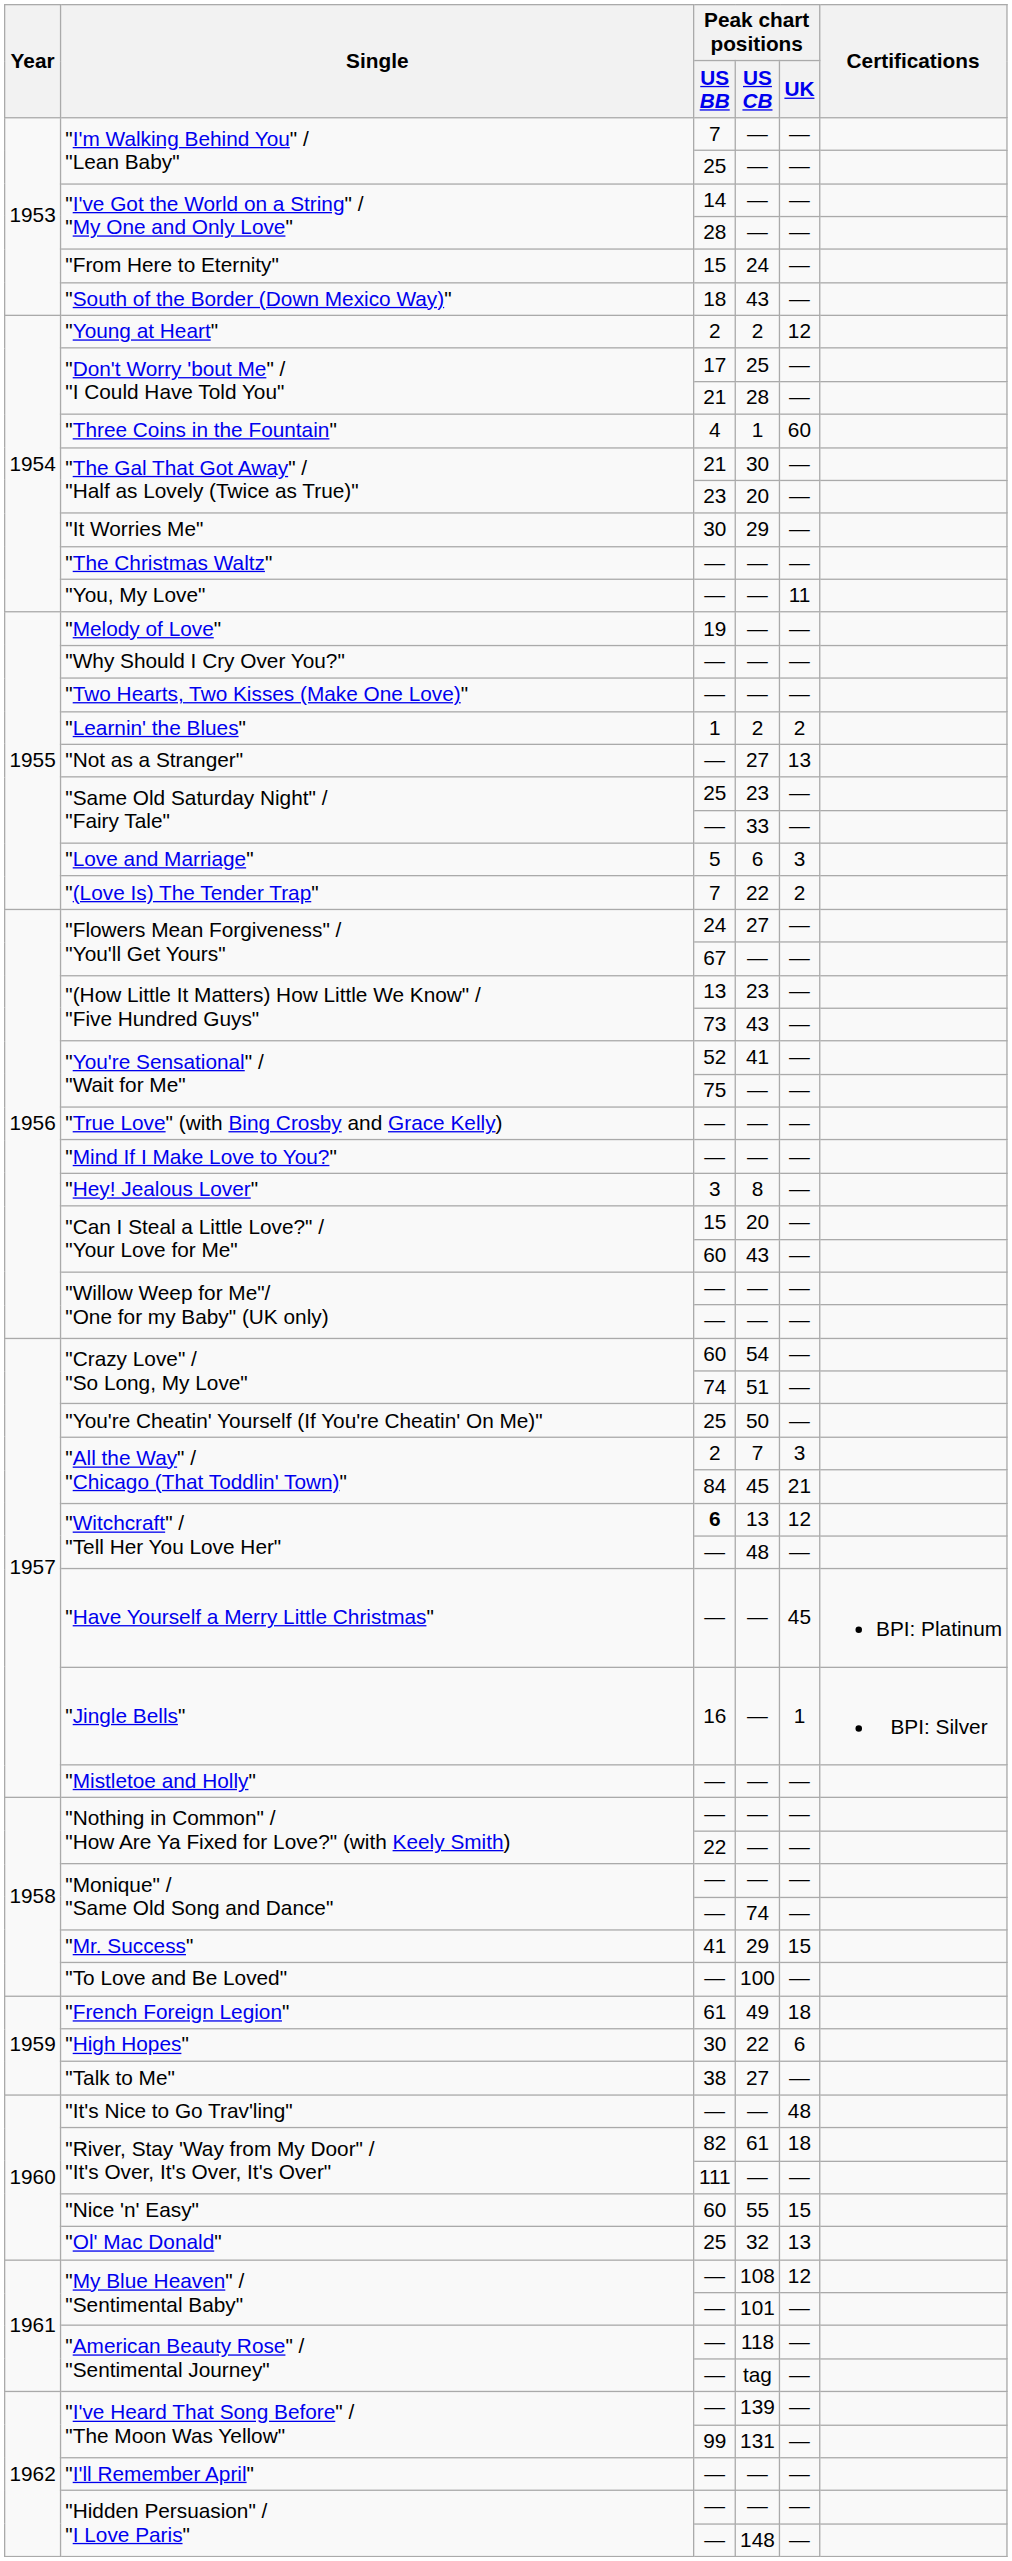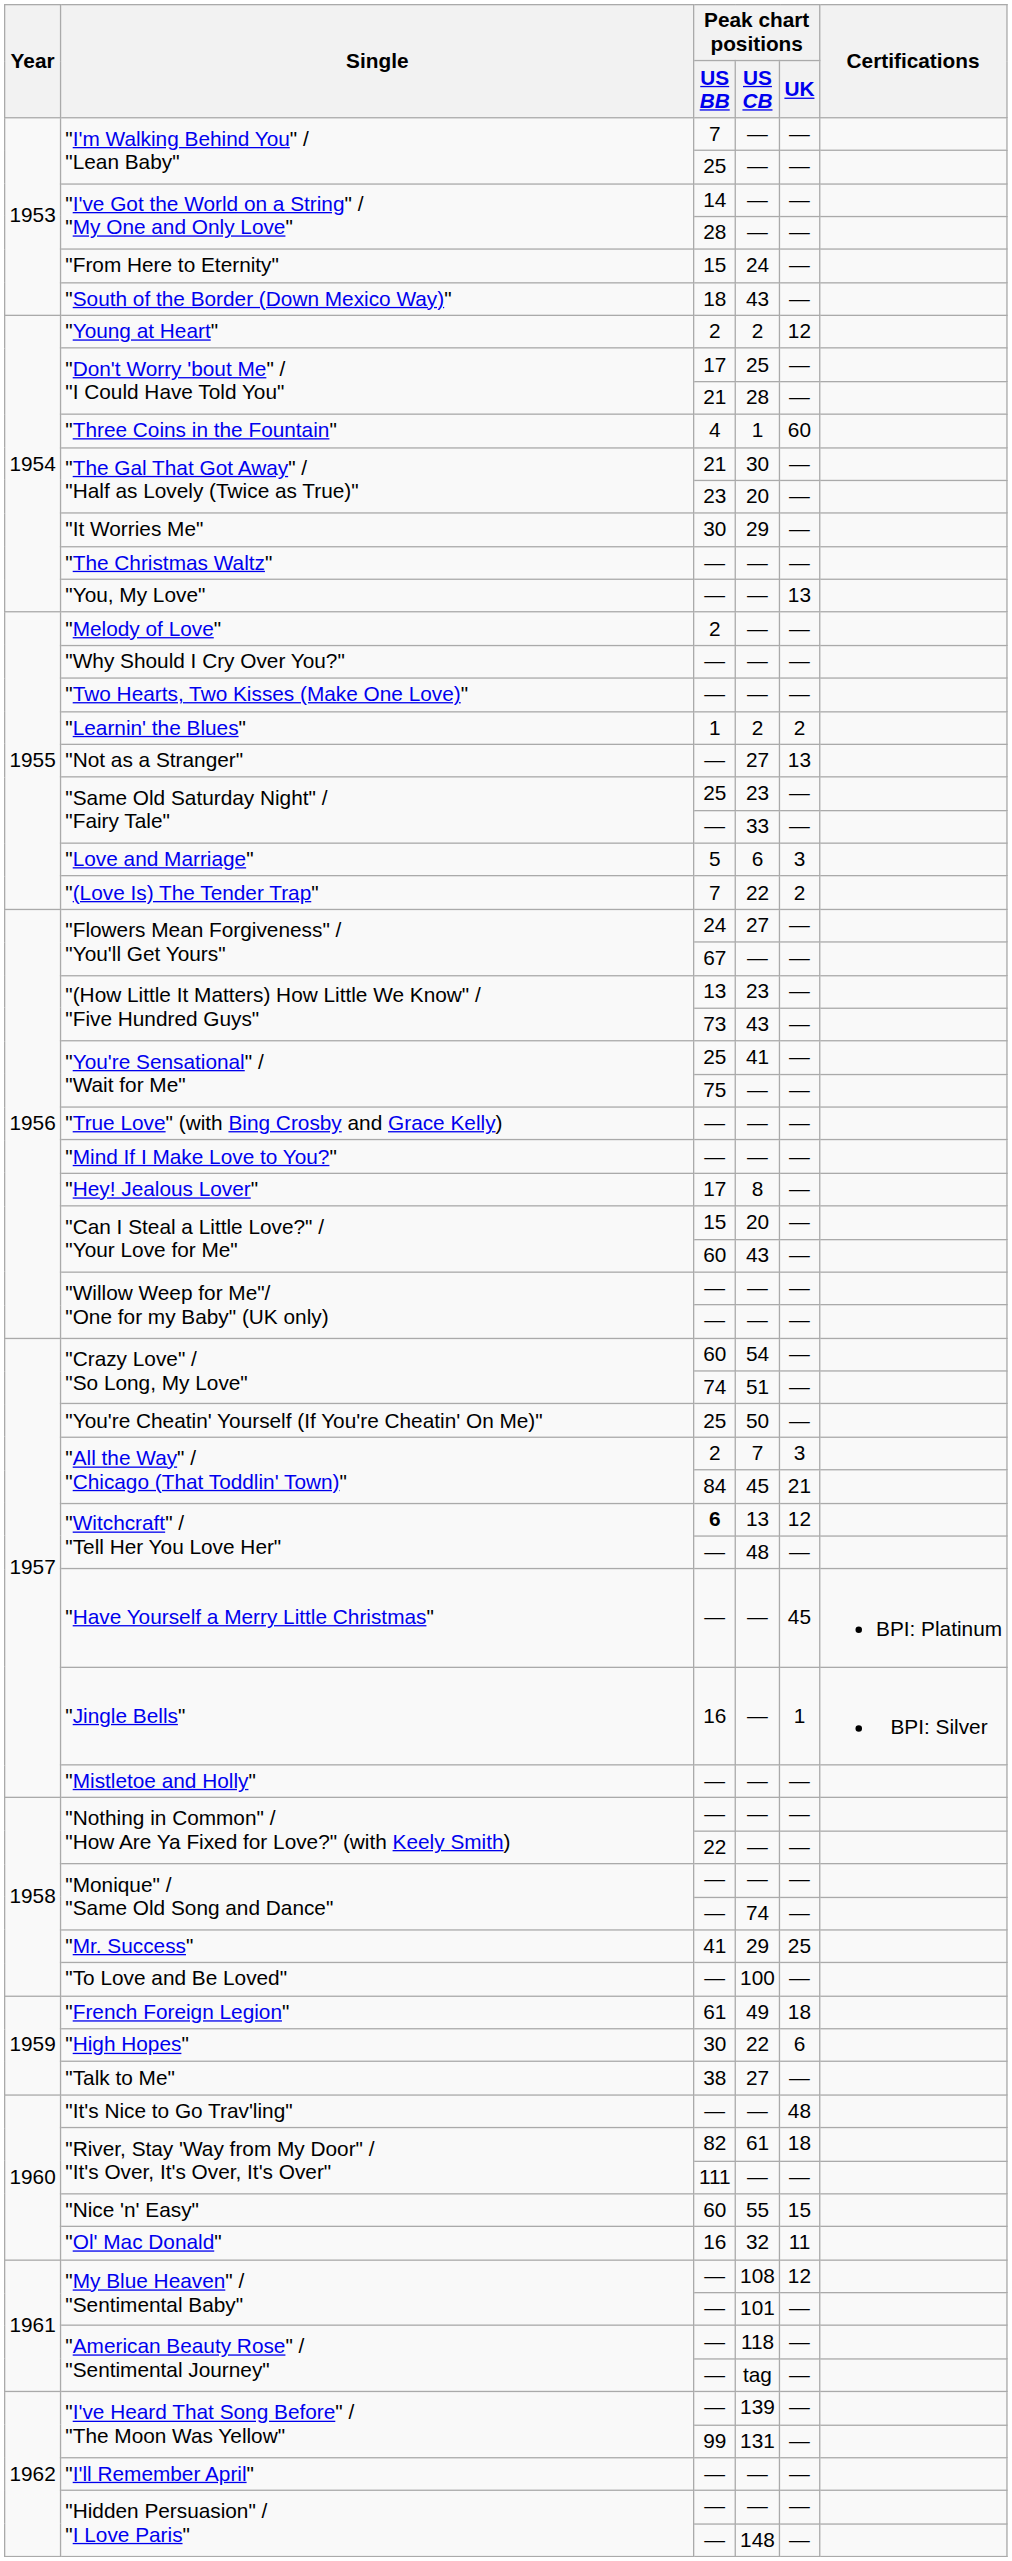 <table class="wikitable" plainrowheaders" style="text-align:center">
 <tr>
 <th rowspan="2">Year</th>
 <th rowspan=2 style=width:30em;>Single</th>
 <th colspan="3">Peak chart<br>positions</th>
 <th rowspan=2>Certifications</th>
 </tr>
 <tr>
 <th><a href='#'>US<br><em>BB</em></a></th>
 <th><a href='#'>US<br><em>CB</em></a></th>
 <th><a href='#'>UK</a><br></th>
 </tr>
 <tr>
 <td rowspan="6">1953</td>
 <td rowspan="2" style="text-align:left;">"<a href='#'>I'm Walking Behind You</a>" /<br> "Lean Baby"</td>
 <td>7</td>
 <td>—</td>
 <td>—</td>
 </tr>
 <tr>
 <td>25</td>
 <td>—</td>
 <td>—</td>
 <td></td>
 </tr>
 <tr>
 <td rowspan="2" style="text-align:left;">"<a href='#'>I've Got the World on a String</a>" /<br> "<a href='#'>My One and Only Love</a>"</td>
 <td>14</td>
 <td>—</td>
 <td>—</td>
 </tr>
 <tr>
 <td>28</td>
 <td>—</td>
 <td>—</td>
 <td></td>
 </tr>
 <tr>
 <td style="text-align:left;">"From Here to Eternity"</td>
 <td>15</td>
 <td>24</td>
 <td>—</td>
 <td></td>
 </tr>
 <tr>
 <td style="text-align:left;">"<a href='#'>South of the Border (Down Mexico Way)</a>"</td>
 <td>18</td>
 <td>43</td>
 <td>—</td>
 <td></td>
 </tr>
 <tr>
 <td rowspan="9">1954</td>
 <td style="text-align:left;">"<a href='#'>Young at Heart</a>"</td>
 <td>2</td>
 <td>2</td>
 <td>12</td>
 </tr>
 <tr>
 <td rowspan="2" style="text-align:left;">"<a href='#'>Don't Worry 'bout Me</a>" /<br> "I Could Have Told You"</td>
 <td>17</td>
 <td>25</td>
 <td>—</td>
 <td></td>
 </tr>
 <tr>
 <td>21</td>
 <td>28</td>
 <td>—</td>
 </tr>
 <tr>
 <td style="text-align:left;">"<a href='#'>Three Coins in the Fountain</a>"</td>
 <td>4</td>
 <td>1</td>
 <td>60</td>
 <td></td>
 </tr>
 <tr>
 <td rowspan="2" style="text-align:left;">"<a href='#'>The Gal That Got Away</a>" /<br> "Half as Lovely (Twice as True)"</td>
 <td>21</td>
 <td>30</td>
 <td>—</td>
 </tr>
 <tr>
 <td>23</td>
 <td>20</td>
 <td>—</td>
 <td></td>
 </tr>
 <tr>
 <td style="text-align:left;">"It Worries Me"</td>
 <td>30</td>
 <td>29</td>
 <td>—</td>
 <td></td>
 </tr>
 <tr>
 <td style="text-align:left;">"<a href='#'>The Christmas Waltz</a>"</td>
 <td>—</td>
 <td>—</td>
 <td>—</td>
 </tr>
 <tr>
 <td style="text-align:left;">"You, My Love"</td>
 <td>—</td>
 <td>—</td>
-<td>11</td>
+<td>13</td>
 <td></td>
 </tr>
 <tr>
 <td rowspan="9">1955</td>
 <td style="text-align:left;">"<a href='#'>Melody of Love</a>"</td>
-<td>19</td>
+<td>2</td>
 <td>—</td>
 <td>—</td>
 <td></td>
 </tr>
 <tr>
 <td style="text-align:left;">"Why Should I Cry Over You?"</td>
 <td>—</td>
 <td>—</td>
 <td>—</td>
 <td></td>
 </tr>
 <tr>
 <td style="text-align:left;">"<a href='#'>Two Hearts, Two Kisses (Make One Love)</a>"</td>
 <td>—</td>
 <td>—</td>
 <td>—</td>
 <td></td>
 </tr>
 <tr>
 <td style="text-align:left;">"<a href='#'>Learnin' the Blues</a>"</td>
 <td>1</td>
 <td>2</td>
 <td>2</td>
 <td></td>
 </tr>
 <tr>
 <td style="text-align:left;">"Not as a Stranger"</td>
 <td>—</td>
 <td>27</td>
 <td>13</td>
 <td></td>
 </tr>
 <tr>
 <td rowspan="2" style="text-align:left;">"Same Old Saturday Night" /<br> "Fairy Tale"</td>
 <td>25</td>
 <td>23</td>
 <td>—</td>
 <td></td>
 </tr>
 <tr>
 <td>—</td>
 <td>33</td>
 <td>—</td>
 <td></td>
 </tr>
 <tr>
 <td style="text-align:left;">"<a href='#'>Love and Marriage</a>"</td>
 <td>5</td>
 <td>6</td>
 <td>3</td>
 <td></td>
 </tr>
 <tr>
 <td style="text-align:left;">"<a href='#'>(Love Is) The Tender Trap</a>"</td>
 <td>7</td>
 <td>22</td>
 <td>2</td>
 <td></td>
 </tr>
 <tr>
 <td rowspan="13">1956</td>
 <td rowspan="2" style="text-align:left;">"Flowers Mean Forgiveness" /<br> "You'll Get Yours"</td>
 <td>24</td>
 <td>27</td>
 <td>—</td>
 <td></td>
 </tr>
 <tr>
 <td>67</td>
 <td>—</td>
 <td>—</td>
 <td></td>
 </tr>
 <tr>
 <td rowspan="2" style="text-align:left;">"(How Little It Matters) How Little We Know" /<br> "Five Hundred Guys"</td>
 <td>13</td>
 <td>23</td>
 <td>—</td>
 <td></td>
 </tr>
 <tr>
 <td>73</td>
 <td>43</td>
 <td>—</td>
 </tr>
 <tr>
 <td rowspan="2" style="text-align:left;">"<a href='#'>You're Sensational</a>" /<br> "Wait for Me"</td>
-<td>52</td>
+<td>25</td>
 <td>41</td>
 <td>—</td>
 <td></td>
 </tr>
 <tr>
 <td>75</td>
 <td>—</td>
 <td>—</td>
 <td></td>
 </tr>
 <tr>
 <td style="text-align:left;">"<a href='#'>True Love</a>" (with <a href='#'>Bing Crosby</a> and <a href='#'>Grace Kelly</a>)</td>
 <td>—</td>
 <td>—</td>
 <td>—</td>
 <td></td>
 </tr>
 <tr>
 <td style="text-align:left;">"<a href='#'>Mind If I Make Love to You?</a>"</td>
 <td>—</td>
 <td>—</td>
 <td>—</td>
 <td></td>
 </tr>
 <tr>
 <td style="text-align:left;">"<a href='#'>Hey! Jealous Lover</a>"</td>
-<td>3</td>
+<td>17</td>
 <td>8</td>
 <td>—</td>
 <td></td>
 </tr>
 <tr>
 <td rowspan="2" style="text-align:left;">"Can I Steal a Little Love?" /<br> "Your Love for Me"</td>
 <td>15</td>
 <td>20</td>
 <td>—</td>
 <td></td>
 </tr>
 <tr>
 <td>60</td>
 <td>43</td>
 <td>—</td>
 <td></td>
 </tr>
 <tr>
 <td rowspan="2" style="text-align:left;">"Willow Weep for Me"/<br>"One for my Baby" (UK only)</td>
 <td>—</td>
 <td>—</td>
 <td>—</td>
 </tr>
 <tr>
 <td>—</td>
 <td>—</td>
 <td>—</td>
 <td></td>
 </tr>
 <tr>
 <td rowspan="10">1957</td>
 <td rowspan="2" style="text-align:left;">"Crazy Love" /<br> "So Long, My Love"</td>
 <td>60</td>
 <td>54</td>
 <td>—</td>
 </tr>
 <tr>
 <td>74</td>
 <td>51</td>
 <td>—</td>
 <td></td>
 </tr>
 <tr>
 <td style="text-align:left;">"You're Cheatin' Yourself (If You're Cheatin' On Me)"</td>
 <td>25</td>
 <td>50</td>
 <td>—</td>
 <td></td>
 </tr>
 <tr>
 <td rowspan="2" style="text-align:left;">"<a href='#'>All the Way</a>" /<br> "<a href='#'>Chicago (That Toddlin' Town)</a>"</td>
 <td>2</td>
 <td>7</td>
 <td>3</td>
 <td></td>
 </tr>
 <tr>
 <td>84</td>
 <td>45</td>
 <td>21</td>
 <td></td>
 </tr>
 <tr>
 <td rowspan="2" style="text-align:left;">"<a href='#'>Witchcraft</a>" /<br>"Tell Her You Love Her"</td>
 <td><strong>6</strong></td>
 <td>13</td>
 <td>12</td>
 <td></td>
 </tr>
 <tr>
 <td>—</td>
 <td>48</td>
 <td>—</td>
 <td></td>
 </tr>
 <tr>
 <td style="text-align:left;">"<a href='#'>Have Yourself a Merry Little Christmas</a>"</td>
 <td>—</td>
 <td>—</td>
 <td>45</td>
 <td><br><ul><li>BPI: Platinum</li></ul></td>
 </tr>
 <tr>
 <td style="text-align:left;">"<a href='#'>Jingle Bells</a>"</td>
 <td>16</td>
 <td>—</td>
 <td>1</td>
 <td><br><ul><li>BPI: Silver</li></ul></td>
 </tr>
 <tr>
 <td style="text-align:left;">"<a href='#'>Mistletoe and Holly</a>"</td>
 <td>—</td>
 <td>—</td>
 <td>—</td>
 <td></td>
 </tr>
 <tr>
 <td rowspan="6">1958</td>
 <td rowspan="2" style="text-align:left;">"Nothing in Common" /<br> "How Are Ya Fixed for Love?" (with <a href='#'>Keely Smith</a>)</td>
 <td>—</td>
 <td>—</td>
 <td>—</td>
 <td></td>
 </tr>
 <tr>
 <td>22</td>
 <td>—</td>
 <td>—</td>
 <td></td>
 </tr>
 <tr>
 <td rowspan="2" style="text-align:left;">"Monique" /<br> "Same Old Song and Dance"</td>
 <td>—</td>
 <td>—</td>
 <td>—</td>
 <td></td>
 </tr>
 <tr>
 <td>—</td>
 <td>74</td>
 <td>—</td>
 <td></td>
 </tr>
 <tr>
 <td style="text-align:left;">"<a href='#'>Mr. Success</a>"</td>
 <td>41</td>
 <td>29</td>
-<td>15</td>
+<td>25</td>
 <td></td>
 </tr>
 <tr>
 <td style="text-align:left;">"To Love and Be Loved"</td>
 <td>—</td>
 <td>100</td>
 <td>—</td>
 <td></td>
 </tr>
 <tr>
 <td rowspan="3">1959</td>
 <td style="text-align:left;">"<a href='#'>French Foreign Legion</a>"</td>
 <td>61</td>
 <td>49</td>
 <td>18</td>
 <td></td>
 </tr>
 <tr>
 <td style="text-align:left;">"<a href='#'>High Hopes</a>"</td>
 <td>30</td>
 <td>22</td>
 <td>6</td>
 <td></td>
 </tr>
 <tr>
 <td style="text-align:left;">"Talk to Me"</td>
 <td>38</td>
 <td>27</td>
 <td>—</td>
 <td></td>
 </tr>
 <tr>
 <td rowspan="5">1960</td>
 <td style="text-align:left;">"It's Nice to Go Trav'ling"</td>
 <td>—</td>
 <td>—</td>
 <td>48</td>
 <td></td>
 </tr>
 <tr>
 <td rowspan="2" style="text-align:left;">"River, Stay 'Way from My Door" /<br> "It's Over, It's Over, It's Over"</td>
 <td>82</td>
 <td>61</td>
 <td>18</td>
 <td></td>
 </tr>
 <tr>
 <td>111</td>
 <td>—</td>
 <td>—</td>
 <td></td>
 </tr>
 <tr>
 <td style="text-align:left;">"Nice 'n' Easy"</td>
 <td>60</td>
 <td>55</td>
 <td>15</td>
 <td></td>
 </tr>
 <tr>
 <td style="text-align:left;">"<a href='#'>Ol' Mac Donald</a>"</td>
-<td>25</td>
+<td>16</td>
 <td>32</td>
-<td>13</td>
+<td>11</td>
 <td></td>
 </tr>
 <tr>
 <td rowspan="4">1961</td>
 <td rowspan="2" style="text-align:left;">"<a href='#'>My Blue Heaven</a>" /<br> "Sentimental Baby"</td>
 <td>—</td>
 <td>108</td>
 <td>12</td>
 <td></td>
 </tr>
 <tr>
 <td>—</td>
 <td>101</td>
 <td>—</td>
 <td></td>
 </tr>
 <tr>
 <td rowspan="2" style="text-align:left;">"<a href='#'>American Beauty Rose</a>" /<br> "Sentimental Journey"</td>
 <td>—</td>
 <td>118</td>
 <td>—</td>
 <td></td>
 </tr>
 <tr>
 <td>—</td>
 <td>tag</td>
 <td>—</td>
 <td></td>
 </tr>
 <tr>
 <td rowspan="5">1962</td>
 <td rowspan="2" style="text-align:left;">"<a href='#'>I've Heard That Song Before</a>" /<br> "The Moon Was Yellow"</td>
 <td>—</td>
 <td>139</td>
 <td>—</td>
 <td></td>
 </tr>
 <tr>
 <td>99</td>
 <td>131</td>
 <td>—</td>
 <td></td>
 </tr>
 <tr>
 <td style="text-align:left;">"<a href='#'>I'll Remember April</a>"</td>
 <td>—</td>
 <td>—</td>
 <td>—</td>
 <td></td>
 </tr>
 <tr>
 <td rowspan="2" style="text-align:left;">"Hidden Persuasion" /<br> "<a href='#'>I Love Paris</a>"</td>
 <td>—</td>
 <td>—</td>
 <td>—</td>
 <td></td>
 </tr>
 <tr>
 <td>—</td>
 <td>148</td>
 <td>—</td>
 <td></td>
 </tr>
 </table>
